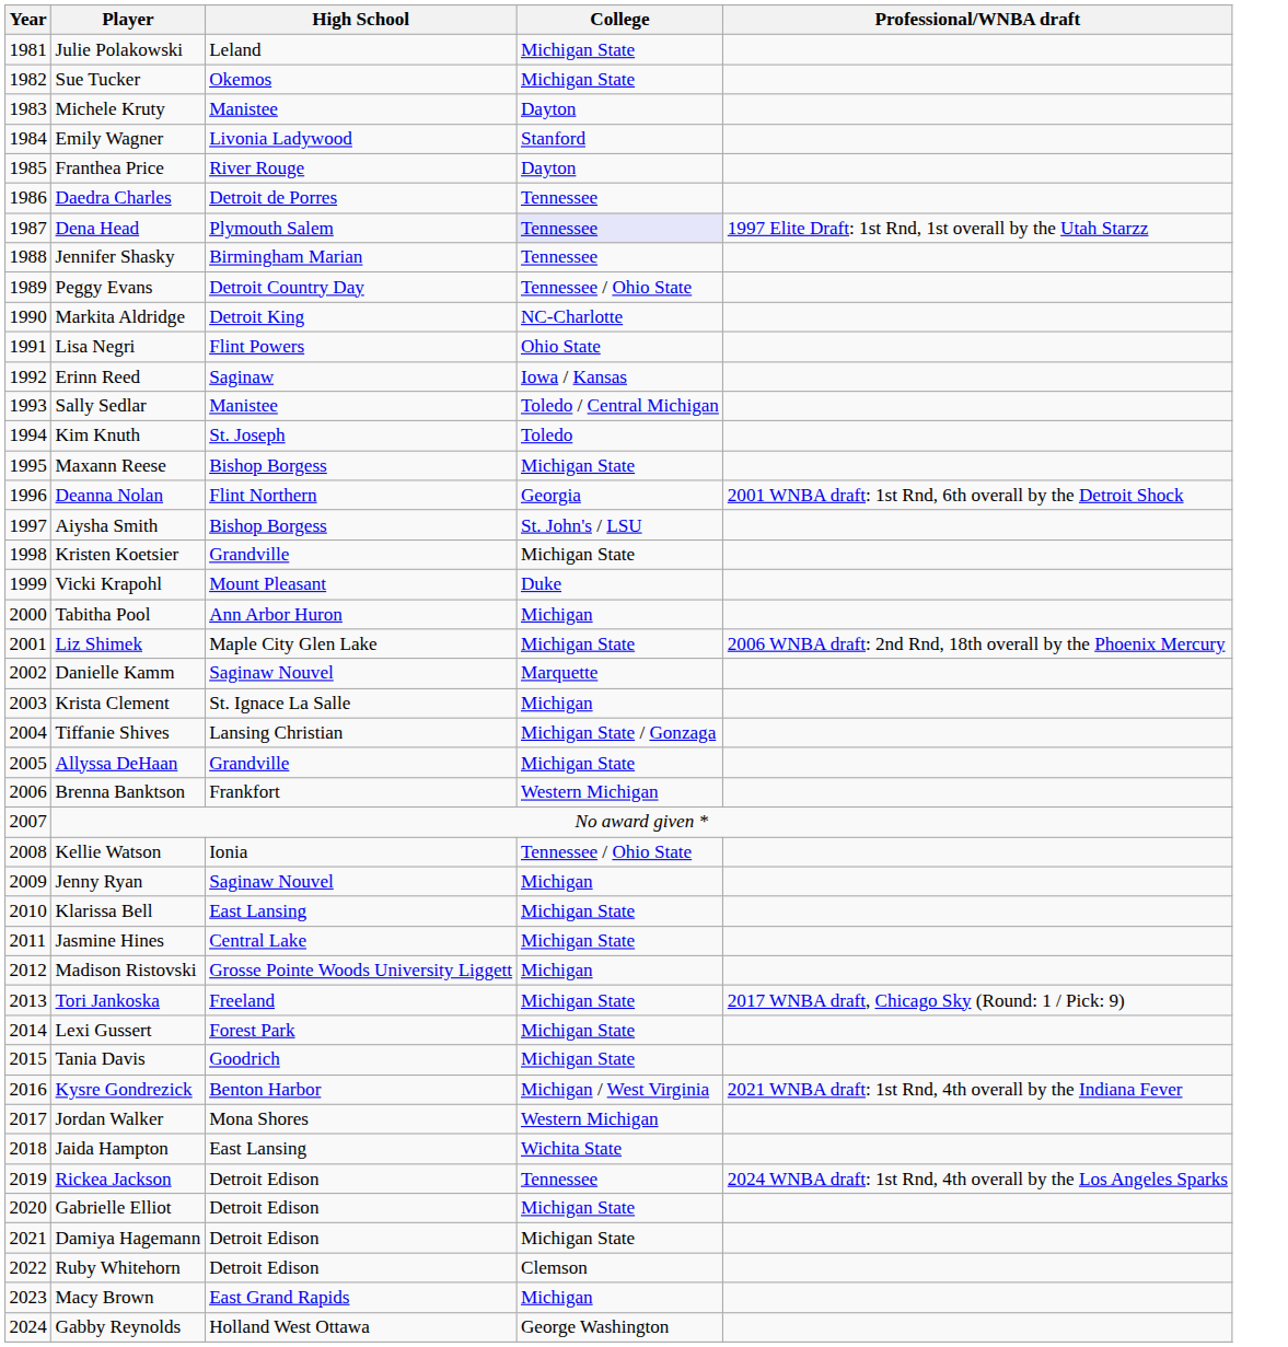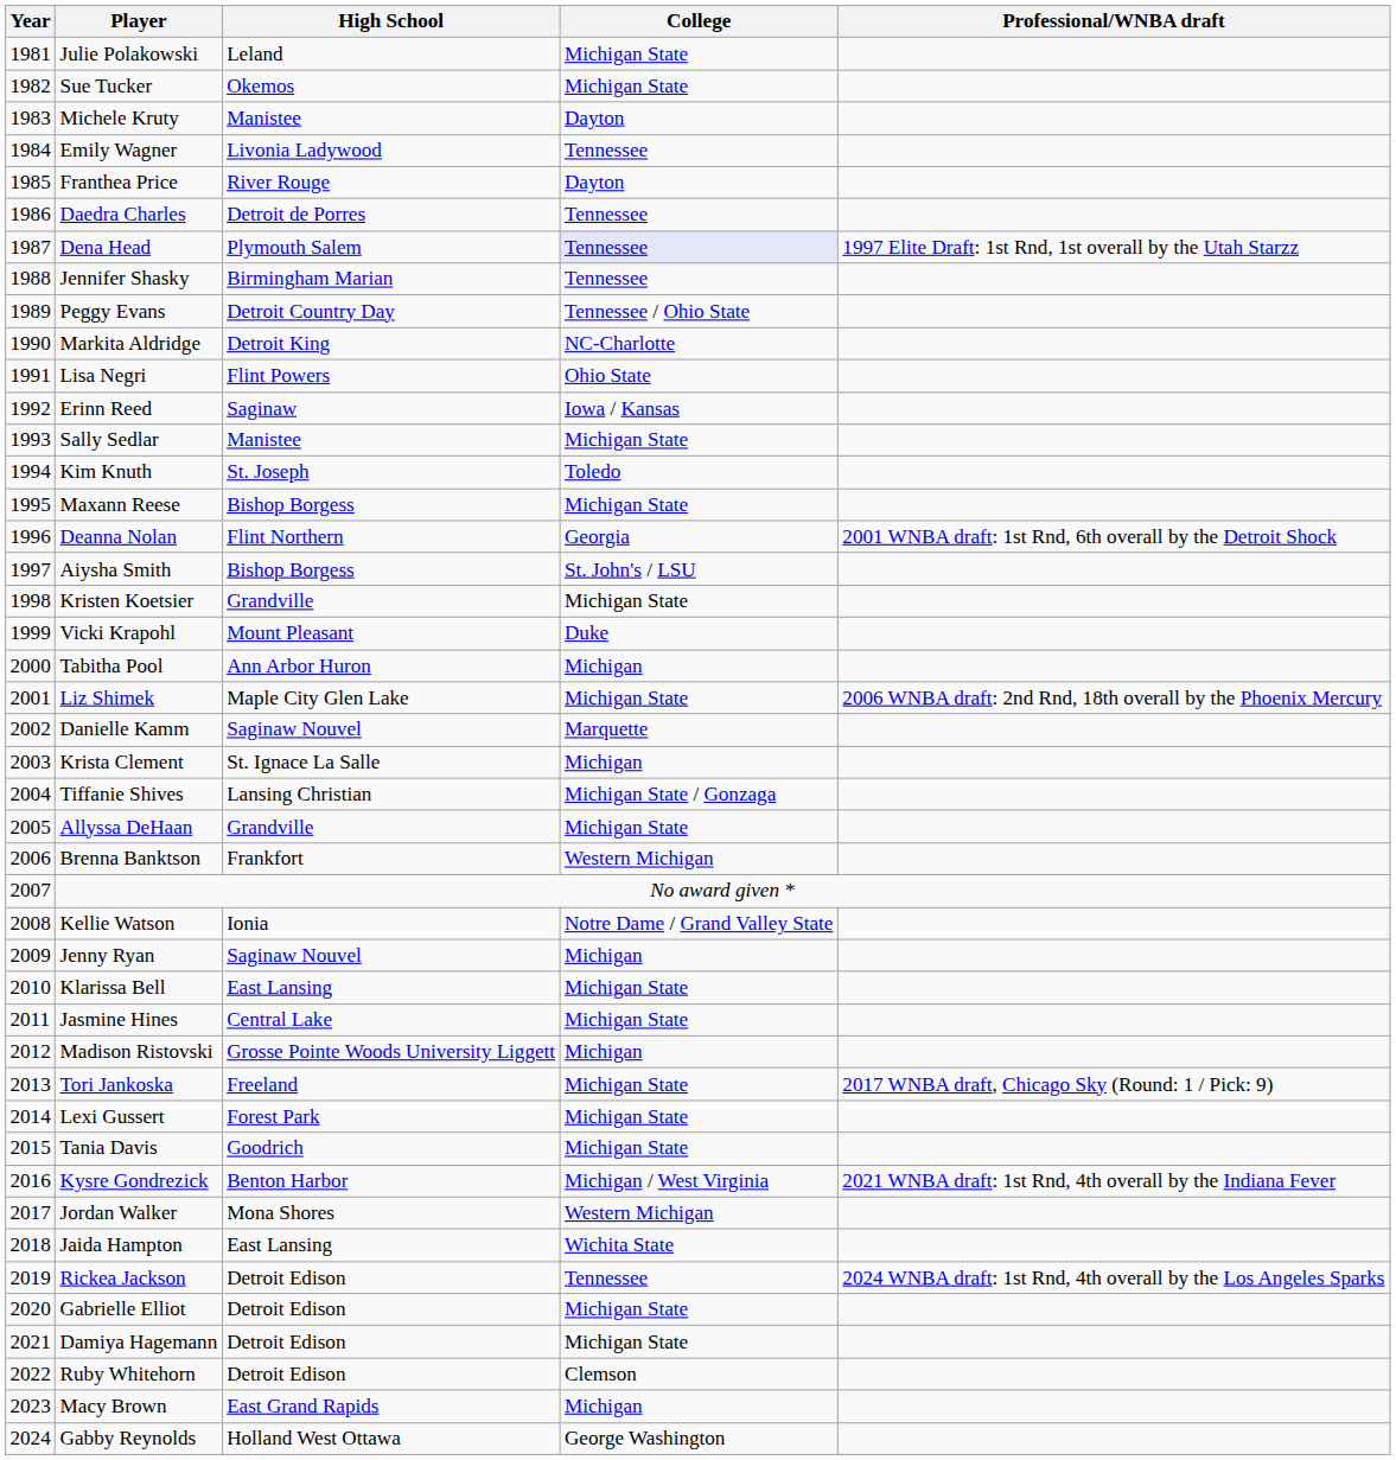 <table class="wikitable sortable">
 <tr>
 <th>Year</th>
 <th>Player</th>
 <th>High School</th>
 <th>College</th>
 <th>Professional/WNBA draft</th>
 </tr>
 <tr>
 <td>1981</td>
 <td>Julie Polakowski</td>
 <td>Leland</td>
 <td><a href='#'>Michigan State</a></td>
 <td></td>
 </tr>
 <tr>
 <td>1982</td>
 <td>Sue Tucker</td>
 <td><a href='#'>Okemos</a></td>
 <td><a href='#'>Michigan State</a></td>
 <td></td>
 </tr>
 <tr>
 <td>1983</td>
 <td>Michele Kruty</td>
 <td><a href='#'>Manistee</a></td>
 <td><a href='#'>Dayton</a></td>
 <td></td>
 </tr>
 <tr>
 <td>1984</td>
 <td>Emily Wagner</td>
 <td><a href='#'>Livonia Ladywood</a></td>
-<td><a href='#'>Stanford</a></td>
+<td><a href='#'>Tennessee</a></td>
 <td></td>
 </tr>
 <tr>
 <td>1985</td>
 <td>Franthea Price</td>
 <td><a href='#'>River Rouge</a></td>
 <td><a href='#'>Dayton</a></td>
 <td></td>
 </tr>
 <tr>
 <td>1986</td>
 <td><a href='#'>Daedra Charles</a></td>
 <td><a href='#'>Detroit de Porres</a></td>
 <td><a href='#'>Tennessee</a></td>
 <td></td>
 </tr>
 <tr>
 <td>1987</td>
 <td><a href='#'>Dena Head</a></td>
 <td><a href='#'>Plymouth Salem</a></td>
 <td style="background: lavender;"><a href='#'>Tennessee</a></td>
 <td><a href='#'>1997 Elite Draft</a>: 1st Rnd, 1st overall by the <a href='#'>Utah Starzz</a></td>
 </tr>
 <tr>
 <td>1988</td>
 <td>Jennifer Shasky</td>
 <td><a href='#'>Birmingham Marian</a></td>
 <td><a href='#'>Tennessee</a></td>
 <td></td>
 </tr>
 <tr>
 <td>1989</td>
 <td>Peggy Evans</td>
 <td><a href='#'>Detroit Country Day</a></td>
 <td><a href='#'>Tennessee</a> / <a href='#'>Ohio State</a></td>
 <td></td>
 </tr>
 <tr>
 <td>1990</td>
 <td>Markita Aldridge</td>
 <td><a href='#'>Detroit King</a></td>
 <td><a href='#'>NC-Charlotte</a></td>
 <td></td>
 </tr>
 <tr>
 <td>1991</td>
 <td>Lisa Negri</td>
 <td><a href='#'>Flint Powers</a></td>
 <td><a href='#'>Ohio State</a></td>
 <td></td>
 </tr>
 <tr>
 <td>1992</td>
 <td>Erinn Reed</td>
 <td><a href='#'>Saginaw</a></td>
 <td><a href='#'>Iowa</a> / <a href='#'>Kansas</a></td>
 <td></td>
 </tr>
 <tr>
 <td>1993</td>
 <td>Sally Sedlar</td>
 <td><a href='#'>Manistee</a></td>
-<td><a href='#'>Toledo</a> / <a href='#'>Central Michigan</a></td>
+<td><a href='#'>Michigan State</a></td>
 <td></td>
 </tr>
 <tr>
 <td>1994</td>
 <td>Kim Knuth</td>
 <td><a href='#'>St. Joseph</a></td>
 <td><a href='#'>Toledo</a></td>
 <td></td>
 </tr>
 <tr>
 <td>1995</td>
 <td>Maxann Reese</td>
 <td><a href='#'>Bishop Borgess</a></td>
 <td><a href='#'>Michigan State</a></td>
 <td></td>
 </tr>
 <tr>
 <td>1996</td>
 <td><a href='#'>Deanna Nolan</a></td>
 <td><a href='#'>Flint Northern</a></td>
 <td><a href='#'>Georgia</a></td>
 <td><a href='#'>2001 WNBA draft</a>: 1st Rnd, 6th overall by the <a href='#'>Detroit Shock</a></td>
 </tr>
 <tr>
 <td>1997</td>
 <td>Aiysha Smith</td>
 <td><a href='#'>Bishop Borgess</a></td>
 <td><a href='#'>St. John's</a> / <a href='#'>LSU</a></td>
 <td></td>
 </tr>
 <tr>
 <td>1998</td>
 <td>Kristen Koetsier</td>
 <td><a href='#'>Grandville</a></td>
 <td>Michigan State</td>
 <td></td>
 </tr>
 <tr>
 <td>1999</td>
 <td>Vicki Krapohl</td>
 <td><a href='#'>Mount Pleasant</a></td>
 <td><a href='#'>Duke</a></td>
 <td></td>
 </tr>
 <tr>
 <td>2000</td>
 <td>Tabitha Pool</td>
 <td><a href='#'>Ann Arbor Huron</a></td>
 <td><a href='#'>Michigan</a></td>
 <td></td>
 </tr>
 <tr>
 <td>2001</td>
 <td><a href='#'>Liz Shimek</a></td>
 <td>Maple City Glen Lake</td>
 <td><a href='#'>Michigan State</a></td>
 <td><a href='#'>2006 WNBA draft</a>: 2nd Rnd, 18th overall by the <a href='#'>Phoenix Mercury</a></td>
 </tr>
 <tr>
 <td>2002</td>
 <td>Danielle Kamm</td>
 <td><a href='#'>Saginaw Nouvel</a></td>
 <td><a href='#'>Marquette</a></td>
 <td></td>
 </tr>
 <tr>
 <td>2003</td>
 <td>Krista Clement</td>
 <td>St. Ignace La Salle</td>
 <td><a href='#'>Michigan</a></td>
 <td></td>
 </tr>
 <tr>
 <td>2004</td>
 <td>Tiffanie Shives</td>
 <td>Lansing Christian</td>
 <td><a href='#'>Michigan State</a> / <a href='#'>Gonzaga</a></td>
 <td></td>
 </tr>
 <tr>
 <td>2005</td>
 <td><a href='#'>Allyssa DeHaan</a></td>
 <td><a href='#'>Grandville</a></td>
 <td><a href='#'>Michigan State</a></td>
 <td></td>
 </tr>
 <tr>
 <td>2006</td>
 <td>Brenna Banktson</td>
 <td>Frankfort</td>
 <td><a href='#'>Western Michigan</a></td>
 <td></td>
 </tr>
 <tr>
 <td>2007</td>
 <td colspan=4 align=center><em>No award given *</em></td>
 </tr>
 <tr>
 <td>2008</td>
 <td>Kellie Watson</td>
 <td>Ionia</td>
-<td><a href='#'>Tennessee</a> / <a href='#'>Ohio State</a></td>
+<td><a href='#'>Notre Dame</a> / <a href='#'>Grand Valley State</a></td>
 <td></td>
 </tr>
 <tr>
 <td>2009</td>
 <td>Jenny Ryan</td>
 <td><a href='#'>Saginaw Nouvel</a></td>
 <td><a href='#'>Michigan</a></td>
 <td></td>
 </tr>
 <tr>
 <td>2010</td>
 <td>Klarissa Bell</td>
 <td><a href='#'>East Lansing</a></td>
 <td><a href='#'>Michigan State</a></td>
 <td></td>
 </tr>
 <tr>
 <td>2011</td>
 <td>Jasmine Hines</td>
 <td><a href='#'>Central Lake</a></td>
 <td><a href='#'>Michigan State</a></td>
 <td></td>
 </tr>
 <tr>
 <td>2012</td>
 <td>Madison Ristovski</td>
 <td><a href='#'>Grosse Pointe Woods University Liggett</a></td>
 <td><a href='#'>Michigan</a></td>
 <td></td>
 </tr>
 <tr>
 <td>2013</td>
 <td><a href='#'>Tori Jankoska</a></td>
 <td><a href='#'>Freeland</a></td>
 <td><a href='#'>Michigan State</a></td>
 <td><a href='#'>2017 WNBA draft</a>, <a href='#'>Chicago Sky</a> (Round: 1 / Pick: 9)</td>
 </tr>
 <tr>
 <td>2014</td>
 <td>Lexi Gussert</td>
 <td><a href='#'>Forest Park</a></td>
 <td><a href='#'>Michigan State</a></td>
 <td></td>
 </tr>
 <tr>
 <td>2015</td>
 <td>Tania Davis</td>
 <td><a href='#'>Goodrich</a></td>
 <td><a href='#'>Michigan State</a></td>
 <td></td>
 </tr>
 <tr>
 <td>2016</td>
 <td><a href='#'>Kysre Gondrezick</a></td>
 <td><a href='#'>Benton Harbor</a></td>
 <td><a href='#'>Michigan</a> / <a href='#'>West Virginia</a></td>
 <td><a href='#'>2021 WNBA draft</a>: 1st Rnd, 4th overall by the <a href='#'>Indiana Fever</a></td>
 </tr>
 <tr>
 <td>2017</td>
 <td>Jordan Walker</td>
 <td>Mona Shores</td>
 <td><a href='#'>Western Michigan</a></td>
 <td></td>
 </tr>
 <tr>
 <td>2018</td>
 <td>Jaida Hampton</td>
 <td>East Lansing</td>
 <td><a href='#'>Wichita State</a></td>
 <td></td>
 </tr>
 <tr>
 <td>2019</td>
 <td><a href='#'>Rickea Jackson</a></td>
 <td>Detroit Edison</td>
 <td><a href='#'>Tennessee</a></td>
 <td><a href='#'>2024 WNBA draft</a>: 1st Rnd, 4th overall by the <a href='#'>Los Angeles Sparks</a></td>
 </tr>
 <tr>
 <td>2020</td>
 <td>Gabrielle Elliot</td>
 <td>Detroit Edison</td>
 <td><a href='#'>Michigan State</a></td>
 <td></td>
 </tr>
 <tr>
 <td>2021</td>
 <td>Damiya Hagemann</td>
 <td>Detroit Edison</td>
 <td>Michigan State</td>
 <td></td>
 </tr>
 <tr>
 <td>2022</td>
 <td>Ruby Whitehorn</td>
 <td>Detroit Edison</td>
 <td>Clemson</td>
 <td></td>
 </tr>
 <tr>
 <td>2023</td>
 <td>Macy Brown</td>
 <td><a href='#'>East Grand Rapids</a></td>
 <td><a href='#'>Michigan</a></td>
 <td></td>
 </tr>
 <tr>
 <td>2024</td>
 <td>Gabby Reynolds</td>
 <td>Holland West Ottawa</td>
 <td>George Washington</td>
 <td></td>
 </tr>
 <tr>
 </tr>
 </table>
